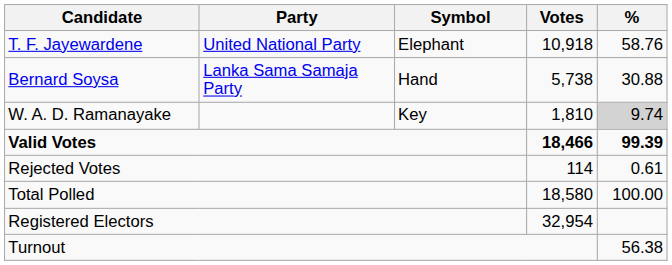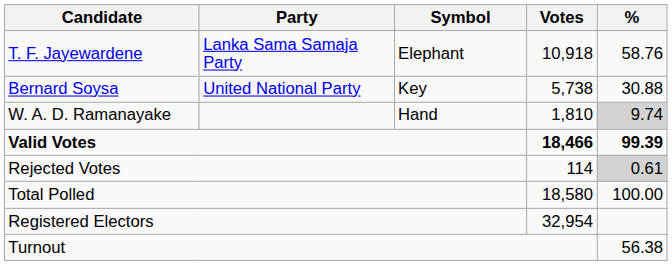 <table class="wikitable" border="1" style="text-align:right;">
 <tr>
 <th align=left width="180">Candidate</th>
 <th align=left width="180">Party</th>
 <th align=left width="120">Symbol</th>
 <th align=left width="60">Votes</th>
 <th align=left width="60">%</th>
 </tr>
 <tr>
 <td align=left><a href='#'>T. F. Jayewardene</a></td>
-<td align=left><a href='#'>United National Party</a></td>
+<td align=left><a href='#'>Lanka Sama Samaja Party</a></td>
 <td align=left>Elephant</td>
 <td>10,918</td>
 <td>58.76</td>
 </tr>
 <tr>
 <td align=left><a href='#'>Bernard Soysa</a></td>
-<td align=left><a href='#'>Lanka Sama Samaja Party</a></td>
-<td align=left>Hand</td>
+<td align=left><a href='#'>United National Party</a></td>
+<td align=left>Key</td>
 <td>5,738</td>
 <td>30.88</td>
 </tr>
 <tr>
 <td align=left>W. A. D. Ramanayake</td>
 <td></td>
-<td align=left>Key</td>
+<td align=left>Hand</td>
 <td>1,810</td>
 <td style="background: lightgrey;">9.74</td>
 </tr>
 <tr>
 <td align=left colspan=3><strong>Valid Votes</strong></td>
 <td><strong>18,466</strong></td>
 <td><strong>99.39</strong></td>
 </tr>
 <tr>
 <td align=left colspan=3>Rejected Votes</td>
 <td>114</td>
-<td>0.61</td>
+<td style="background: lightgrey;">0.61</td>
 </tr>
 <tr>
 <td align=left colspan=3>Total Polled</td>
 <td>18,580</td>
 <td>100.00</td>
 </tr>
 <tr>
 <td align=left colspan=3>Registered Electors</td>
 <td>32,954</td>
 <td></td>
 </tr>
 <tr>
 <td align=left colspan=4>Turnout</td>
 <td>56.38</td>
 </tr>
 </table>
